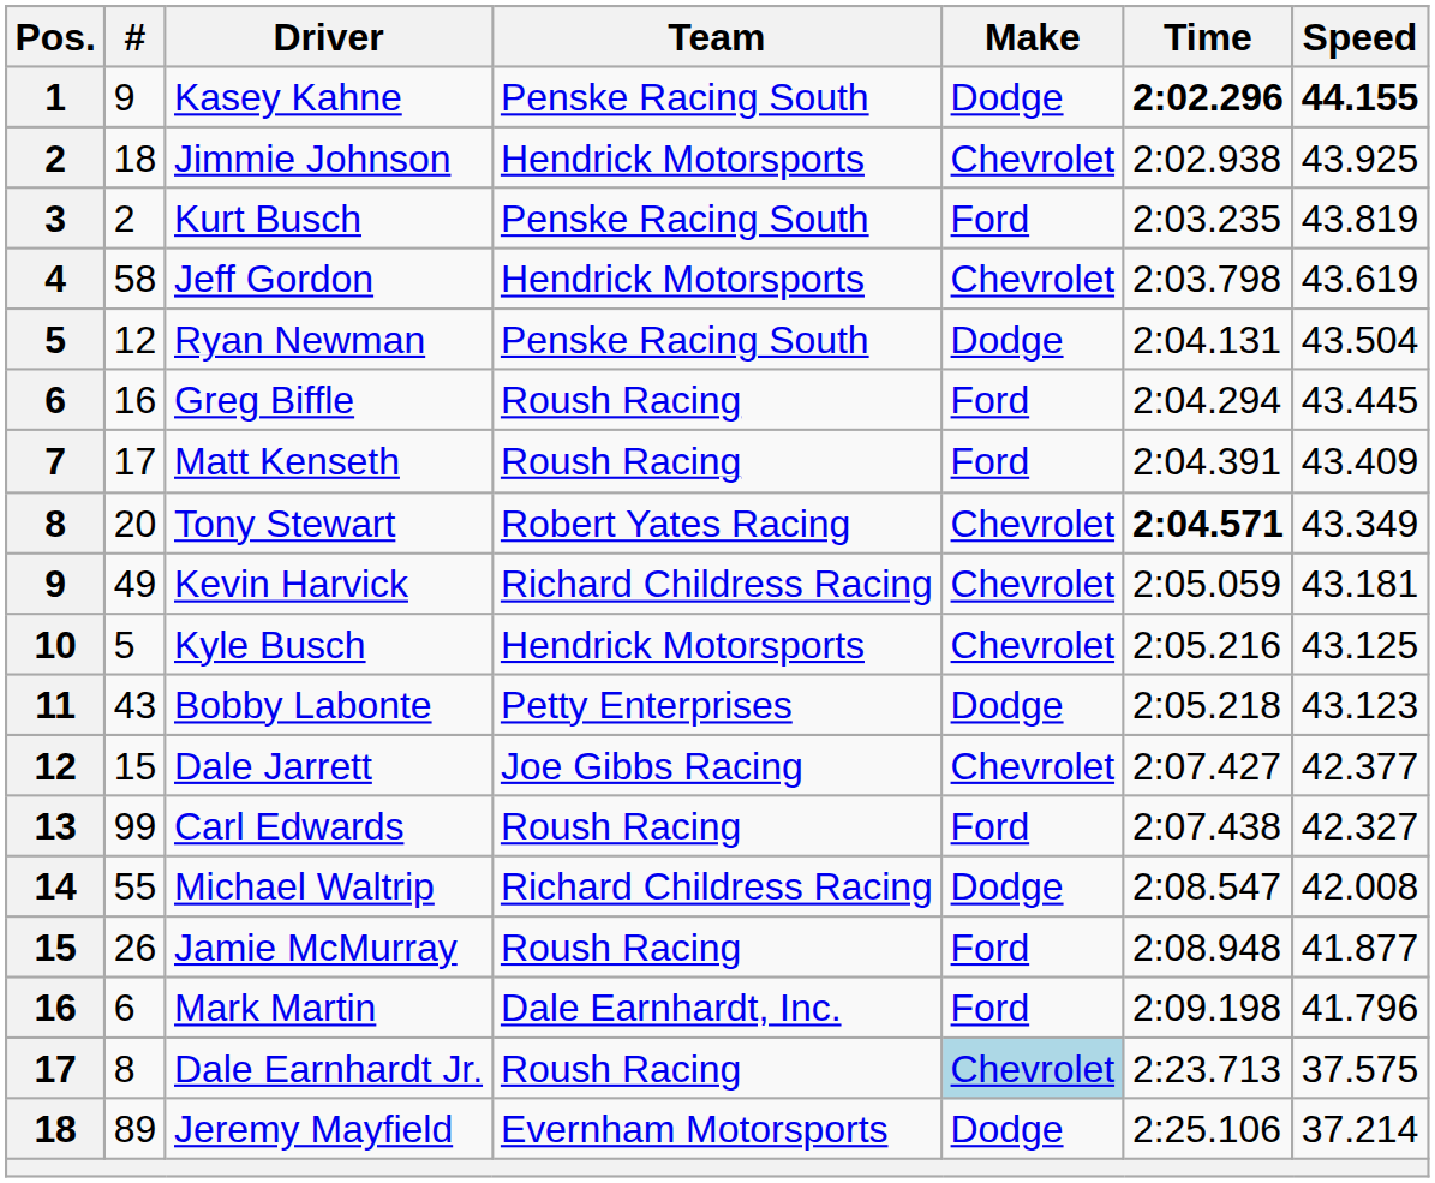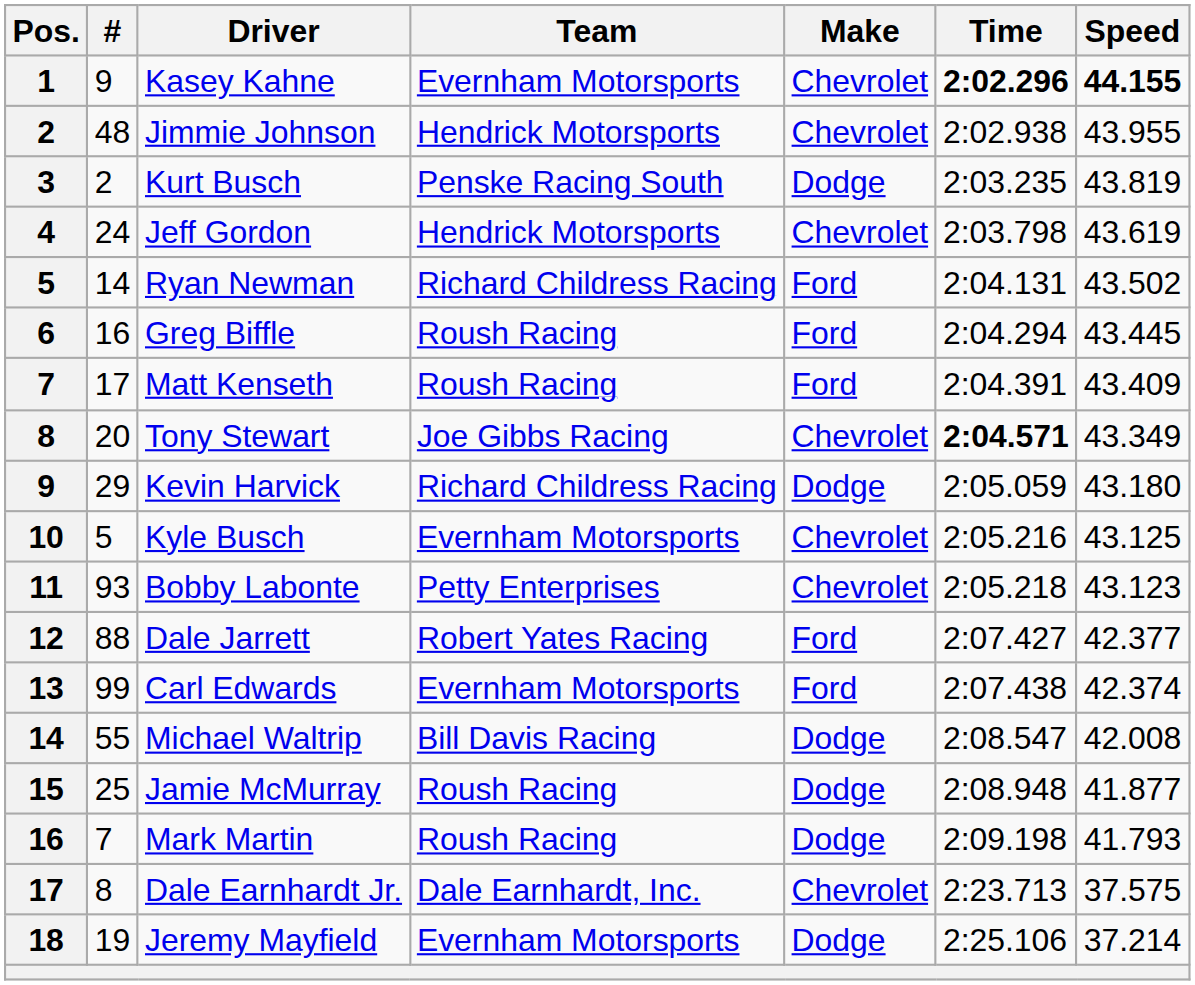 <table class="wikitable" style="font-size:95%">
 <tr>
 <th>Pos.</th>
 <th>#</th>
 <th>Driver</th>
 <th>Team</th>
 <th>Make</th>
 <th>Time</th>
 <th>Speed</th>
 </tr>
 <tr>
 <th>1</th>
 <td>9</td>
 <td><a href='#'>Kasey Kahne</a></td>
-<td><a href='#'>Penske Racing South</a></td>
-<td><a href='#'>Dodge</a></td>
+<td><a href='#'>Evernham Motorsports</a></td>
+<td><a href='#'>Chevrolet</a></td>
 <td><strong>2:02.296</strong></td>
 <td><strong>44.155</strong></td>
 </tr>
 <tr>
 <th>2</th>
-<td>18</td>
+<td>48</td>
 <td><a href='#'>Jimmie Johnson</a></td>
 <td><a href='#'>Hendrick Motorsports</a></td>
 <td><a href='#'>Chevrolet</a></td>
 <td>2:02.938</td>
-<td>43.925</td>
+<td>43.955</td>
 </tr>
 <tr>
 <th>3</th>
 <td>2</td>
 <td><a href='#'>Kurt Busch</a></td>
 <td><a href='#'>Penske Racing South</a></td>
-<td><a href='#'>Ford</a></td>
+<td><a href='#'>Dodge</a></td>
 <td>2:03.235</td>
 <td>43.819</td>
 </tr>
 <tr>
 <th>4</th>
-<td>58</td>
+<td>24</td>
 <td><a href='#'>Jeff Gordon</a></td>
 <td><a href='#'>Hendrick Motorsports</a></td>
 <td><a href='#'>Chevrolet</a></td>
 <td>2:03.798</td>
 <td>43.619</td>
 </tr>
 <tr>
 <th>5</th>
-<td>12</td>
+<td>14</td>
 <td><a href='#'>Ryan Newman</a></td>
-<td><a href='#'>Penske Racing South</a></td>
-<td><a href='#'>Dodge</a></td>
+<td><a href='#'>Richard Childress Racing</a></td>
+<td><a href='#'>Ford</a></td>
 <td>2:04.131</td>
-<td>43.504</td>
+<td>43.502</td>
 </tr>
 <tr>
 <th>6</th>
 <td>16</td>
 <td><a href='#'>Greg Biffle</a></td>
 <td><a href='#'>Roush Racing</a></td>
 <td><a href='#'>Ford</a></td>
 <td>2:04.294</td>
 <td>43.445</td>
 </tr>
 <tr>
 <th>7</th>
 <td>17</td>
 <td><a href='#'>Matt Kenseth</a></td>
 <td><a href='#'>Roush Racing</a></td>
 <td><a href='#'>Ford</a></td>
 <td>2:04.391</td>
 <td>43.409</td>
 </tr>
 <tr>
 <th>8</th>
 <td>20</td>
 <td><a href='#'>Tony Stewart</a></td>
-<td><a href='#'>Robert Yates Racing</a></td>
+<td><a href='#'>Joe Gibbs Racing</a></td>
 <td><a href='#'>Chevrolet</a></td>
 <td><strong>2:04.571</strong></td>
 <td>43.349</td>
 </tr>
 <tr>
 <th>9</th>
-<td>49</td>
+<td>29</td>
 <td><a href='#'>Kevin Harvick</a></td>
 <td><a href='#'>Richard Childress Racing</a></td>
-<td><a href='#'>Chevrolet</a></td>
+<td><a href='#'>Dodge</a></td>
 <td>2:05.059</td>
-<td>43.181</td>
+<td>43.180</td>
 </tr>
 <tr>
 <th>10</th>
 <td>5</td>
 <td><a href='#'>Kyle Busch</a></td>
-<td><a href='#'>Hendrick Motorsports</a></td>
+<td><a href='#'>Evernham Motorsports</a></td>
 <td><a href='#'>Chevrolet</a></td>
 <td>2:05.216</td>
 <td>43.125</td>
 </tr>
 <tr>
 <th>11</th>
-<td>43</td>
+<td>93</td>
 <td><a href='#'>Bobby Labonte</a></td>
 <td><a href='#'>Petty Enterprises</a></td>
-<td><a href='#'>Dodge</a></td>
+<td><a href='#'>Chevrolet</a></td>
 <td>2:05.218</td>
 <td>43.123</td>
 </tr>
 <tr>
 <th>12</th>
-<td>15</td>
+<td>88</td>
 <td><a href='#'>Dale Jarrett</a></td>
-<td><a href='#'>Joe Gibbs Racing</a></td>
-<td><a href='#'>Chevrolet</a></td>
+<td><a href='#'>Robert Yates Racing</a></td>
+<td><a href='#'>Ford</a></td>
 <td>2:07.427</td>
 <td>42.377</td>
 </tr>
 <tr>
 <th>13</th>
 <td>99</td>
 <td><a href='#'>Carl Edwards</a></td>
-<td><a href='#'>Roush Racing</a></td>
+<td><a href='#'>Evernham Motorsports</a></td>
 <td><a href='#'>Ford</a></td>
 <td>2:07.438</td>
-<td>42.327</td>
+<td>42.374</td>
 </tr>
 <tr>
 <th>14</th>
 <td>55</td>
 <td><a href='#'>Michael Waltrip</a></td>
-<td><a href='#'>Richard Childress Racing</a></td>
+<td><a href='#'>Bill Davis Racing</a></td>
 <td><a href='#'>Dodge</a></td>
 <td>2:08.547</td>
 <td>42.008</td>
 </tr>
 <tr>
 <th>15</th>
-<td>26</td>
+<td>25</td>
 <td><a href='#'>Jamie McMurray</a></td>
 <td><a href='#'>Roush Racing</a></td>
-<td><a href='#'>Ford</a></td>
+<td><a href='#'>Dodge</a></td>
 <td>2:08.948</td>
 <td>41.877</td>
 </tr>
 <tr>
 <th>16</th>
-<td>6</td>
+<td>7</td>
 <td><a href='#'>Mark Martin</a></td>
-<td><a href='#'>Dale Earnhardt, Inc.</a></td>
-<td><a href='#'>Ford</a></td>
+<td><a href='#'>Roush Racing</a></td>
+<td><a href='#'>Dodge</a></td>
 <td>2:09.198</td>
-<td>41.796</td>
+<td>41.793</td>
 </tr>
 <tr>
 <th>17</th>
 <td>8</td>
 <td><a href='#'>Dale Earnhardt Jr.</a></td>
-<td><a href='#'>Roush Racing</a></td>
-<td style="background: lightblue;"><a href='#'>Chevrolet</a></td>
+<td><a href='#'>Dale Earnhardt, Inc.</a></td>
+<td><a href='#'>Chevrolet</a></td>
 <td>2:23.713</td>
 <td>37.575</td>
 </tr>
 <tr>
 <th>18</th>
-<td>89</td>
+<td>19</td>
 <td><a href='#'>Jeremy Mayfield</a></td>
 <td><a href='#'>Evernham Motorsports</a></td>
 <td><a href='#'>Dodge</a></td>
 <td>2:25.106</td>
 <td>37.214</td>
 </tr>
 <tr>
 <th colspan="7"></th>
 </tr>
 </table>
